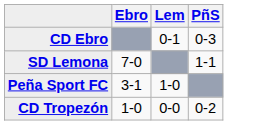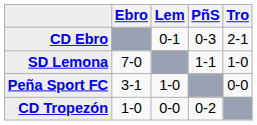 <table class="wikitable">
 <tr style="background:#eeeeee;">
 <td></td>
 <th><a href='#'>Ebro</a></th>
 <th><a href='#'>Lem</a></th>
 <th><a href='#'>PñS</a></th>
+<th><a href='#'>Tro</a></th>
 </tr>
 <tr align=center>
 <td style="background:#eeeeee;" align=right><strong><a href='#'>CD Ebro</a></strong></td>
 <td style="background:#98A1B2"></td>
 <td>0-1</td>
 <td>0-3</td>
+<td>2-1</td>
 </tr>
 <tr align=center>
 <td style="background:#eeeeee;" align=right><strong><a href='#'>SD Lemona</a></strong></td>
 <td>7-0</td>
 <td style="background:#98A1B2"></td>
 <td>1-1</td>
+<td>1-0</td>
 </tr>
 <tr align=center>
 <td style="background:#eeeeee;" align=right><strong><a href='#'>Peña Sport FC</a></strong></td>
 <td>3-1</td>
 <td>1-0</td>
 <td style="background:#98A1B2"></td>
+<td>0-0</td>
 </tr>
 <tr align=center>
 <td style="background:#eeeeee;" align=right><strong><a href='#'>CD Tropezón</a></strong></td>
 <td>1-0</td>
 <td>0-0</td>
 <td>0-2</td>
+<td style="background:#98A1B2"></td>
 </tr>
 </table>
